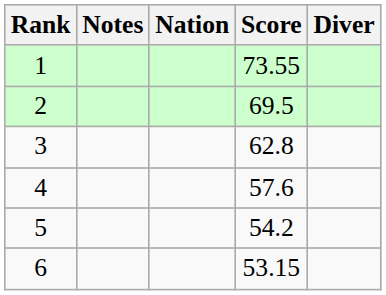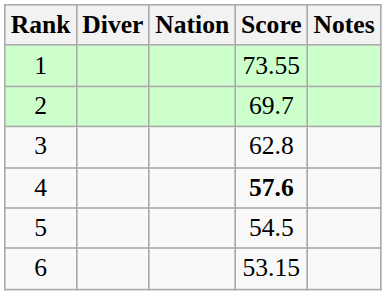 <table class="wikitable sortable" style="text-align:center">
 <tr>
 <th>Rank</th>
-<th>Notes</th>
+<th>Diver</th>
 <th>Nation</th>
 <th>Score</th>
-<th>Diver</th>
+<th>Notes</th>
 </tr>
 <tr style="background:#cfc;">
 <td>1</td>
-<td></td>
+<td align=left></td>
 <td align=left></td>
 <td>73.55</td>
-<td align=left></td>
+<td></td>
 </tr>
 <tr style="background:#cfc;">
 <td>2</td>
+<td align=left></td>
+<td align=left></td>
+<td>69.7</td>
 <td></td>
-<td align=left></td>
-<td>69.5</td>
-<td align=left></td>
 </tr>
 <tr>
 <td>3</td>
-<td></td>
+<td align=left></td>
 <td align=left></td>
 <td>62.8</td>
-<td align=left></td>
+<td></td>
 </tr>
 <tr>
 <td>4</td>
+<td align=left></td>
+<td align=left></td>
+<td><strong>57.6</strong></td>
 <td></td>
-<td align=left></td>
-<td>57.6</td>
-<td align=left></td>
 </tr>
 <tr>
 <td>5</td>
+<td align=left></td>
+<td align=left></td>
+<td>54.5</td>
 <td></td>
-<td align=left></td>
-<td>54.2</td>
-<td align=left></td>
 </tr>
 <tr>
 <td>6</td>
-<td></td>
+<td align=left></td>
 <td align=left></td>
 <td>53.15</td>
-<td align=left></td>
+<td></td>
 </tr>
 </table>
